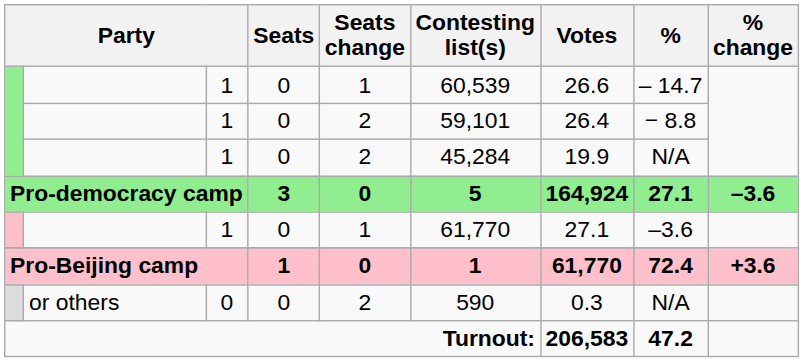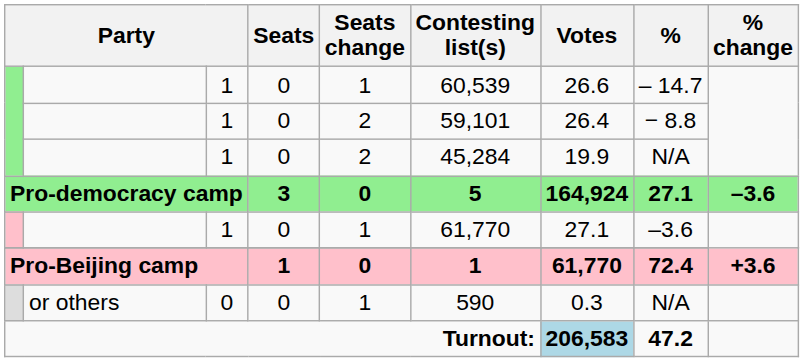 <table class="wikitable">
 <tr>
 <th colspan="3" rowspan="1" align="center">Party</th>
 <th align="center">Seats</th>
 <th align="center">Seats<br>change</th>
 <th align="center">Contesting<br>list(s)</th>
 <th align="center">Votes</th>
 <th align="center">%</th>
 <th align="center">%<br>change</th>
 </tr>
 <tr>
 <td bgcolor="LightGreen" rowspan="3"></td>
 <td></td>
 <td align="center">1</td>
 <td align="center">0</td>
 <td align="center">1</td>
 <td align="center">60,539</td>
 <td align="center">26.6</td>
 <td align="center">– 14.7</td>
 </tr>
 <tr>
 <td></td>
 <td align="center">1</td>
 <td align="center">0</td>
 <td align="center">2</td>
 <td align="center">59,101</td>
 <td align="center">26.4</td>
 <td align="center">− 8.8</td>
 </tr>
 <tr>
 <td></td>
 <td align="center">1</td>
 <td align="center">0</td>
 <td align="center">2</td>
 <td align="center">45,284</td>
 <td align="center">19.9</td>
 <td align="center">N/A</td>
 </tr>
 <tr bgcolor="LightGreen">
 <td colspan=3><strong>Pro-democracy camp</strong></td>
 <td align="center"><strong>3</strong></td>
 <td align="center"><strong>0</strong></td>
 <td align="center"><strong>5</strong></td>
 <td align="center"><strong>164,924</strong></td>
 <td align="center"><strong>27.1</strong></td>
 <td align="center"><strong>–3.6</strong></td>
 </tr>
 <tr>
 <td bgcolor="Pink" rowspan="1"></td>
 <td></td>
 <td align="center">1</td>
 <td align="center">0</td>
 <td align="center">1</td>
 <td align="center">61,770</td>
 <td align="center">27.1</td>
 <td align="center">–3.6</td>
 </tr>
 <tr>
 </tr>
 <tr bgcolor="Pink">
 <td colspan=3><strong>Pro-Beijing camp</strong></td>
 <td align="center"><strong>1</strong></td>
 <td align="center"><strong>0</strong></td>
 <td align="center"><strong>1</strong></td>
 <td align="center"><strong>61,770</strong></td>
 <td align="center"><strong>72.4</strong></td>
 <td align="center"><strong>+3.6</strong></td>
 </tr>
 <tr>
 <td bgcolor="#DDDDDD"></td>
 <td> or others</td>
 <td align="center">0</td>
 <td align="center">0</td>
-<td align="center">2</td>
+<td align="center">1</td>
 <td align="center">590</td>
 <td align="center">0.3</td>
 <td align="center">N/A</td>
 </tr>
 <tr>
 <td colspan="6" rowspan="1" align="right"><strong>Turnout:</strong></td>
-<td align="center"><strong>206,583</strong></td>
+<td align="center" style="background: lightblue;"><strong>206,583</strong></td>
 <td align="center"><strong>47.2</strong></td>
 <td align="center"></td>
 </tr>
 </table>
